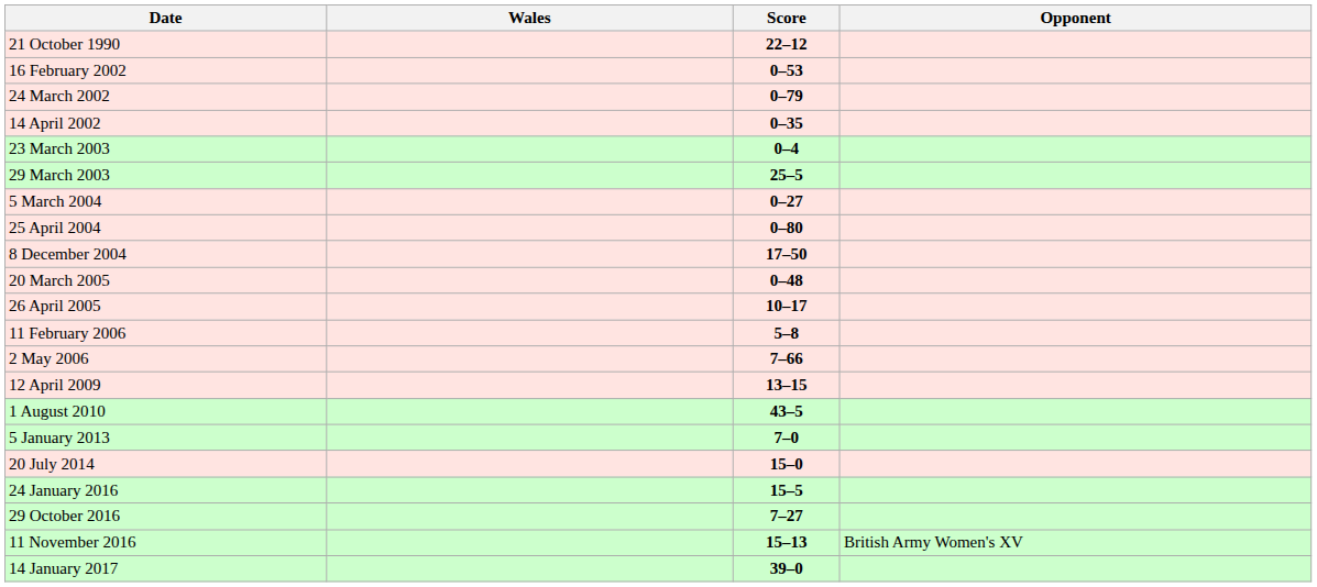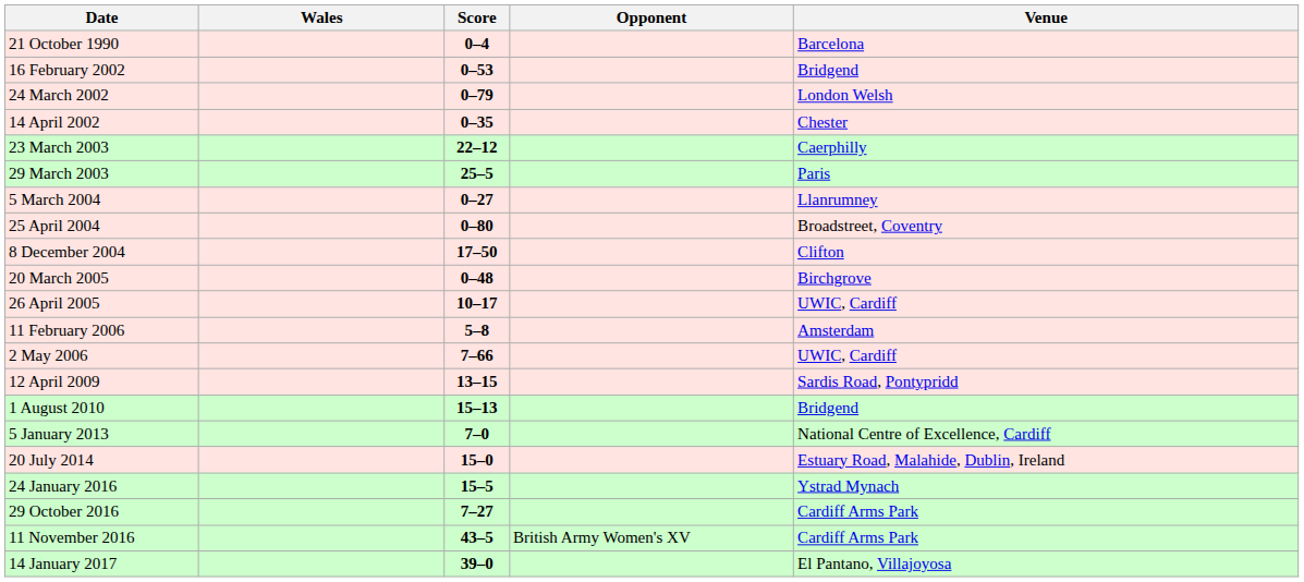 <table class="wikitable sortable" style="width:100%">
 <tr>
 <th style="width:15%">Date</th>
 <th style="width:19%">Wales</th>
 <th style="width:5%">Score</th>
 <th style="width:22%">Opponent</th>
+<th>Venue</th>
 </tr>
 <tr bgcolor="FFE4E1">
 <td>21 October 1990</td>
 <td align="right"></td>
-<td align="center"><strong>22–12</strong></td>
+<td align="center"><strong>0–4</strong></td>
 <td></td>
+<td><a href='#'>Barcelona</a></td>
 </tr>
 <tr bgcolor="FFE4E1">
 <td>16 February 2002</td>
 <td align="right"></td>
 <td align="center"><strong>0–53</strong></td>
 <td></td>
+<td><a href='#'>Bridgend</a></td>
 </tr>
 <tr bgcolor="FFE4E1">
 <td>24 March 2002</td>
 <td align="right"></td>
 <td align="center"><strong>0–79</strong></td>
 <td></td>
+<td><a href='#'>London Welsh</a></td>
 </tr>
 <tr bgcolor="FFE4E1">
 <td>14 April 2002</td>
 <td align="right"></td>
 <td align="center"><strong>0–35</strong></td>
 <td></td>
+<td><a href='#'>Chester</a></td>
 </tr>
 <tr bgcolor="#ccffcc">
 <td>23 March 2003</td>
 <td align="right"></td>
-<td align="center"><strong>0–4</strong></td>
+<td align="center"><strong>22–12</strong></td>
 <td></td>
+<td><a href='#'>Caerphilly</a></td>
 </tr>
 <tr bgcolor="#ccffcc">
 <td>29 March 2003</td>
 <td align="right"></td>
 <td align="center"><strong>25–5</strong></td>
 <td></td>
+<td><a href='#'>Paris</a></td>
 </tr>
 <tr bgcolor="FFE4E1">
 <td>5 March 2004</td>
 <td align="right"></td>
 <td align="center"><strong>0–27</strong></td>
 <td></td>
+<td><a href='#'>Llanrumney</a></td>
 </tr>
 <tr bgcolor="FFE4E1">
 <td>25 April 2004</td>
 <td align="right"></td>
 <td align="center"><strong>0–80</strong></td>
 <td></td>
+<td>Broadstreet, <a href='#'>Coventry</a></td>
 </tr>
 <tr bgcolor="FFE4E1">
 <td>8 December 2004</td>
 <td align="right"></td>
 <td align="center"><strong>17–50</strong></td>
 <td></td>
+<td><a href='#'>Clifton</a></td>
 </tr>
 <tr bgcolor="FFE4E1">
 <td>20 March 2005</td>
 <td align="right"></td>
 <td align="center"><strong>0–48</strong></td>
 <td></td>
+<td><a href='#'>Birchgrove</a></td>
 </tr>
 <tr bgcolor="FFE4E1">
 <td>26 April 2005</td>
 <td align="right"></td>
 <td align="center"><strong>10–17</strong></td>
 <td></td>
+<td><a href='#'>UWIC</a>, <a href='#'>Cardiff</a></td>
 </tr>
 <tr bgcolor="FFE4E1">
 <td>11 February 2006</td>
 <td align="right"></td>
 <td align="center"><strong>5–8</strong></td>
 <td></td>
+<td><a href='#'>Amsterdam</a></td>
 </tr>
 <tr bgcolor="FFE4E1">
 <td>2 May 2006</td>
 <td align="right"></td>
 <td align="center"><strong>7–66</strong></td>
 <td></td>
+<td><a href='#'>UWIC</a>, <a href='#'>Cardiff</a></td>
 </tr>
 <tr bgcolor="FFE4E1">
 <td>12 April 2009</td>
 <td align="right"></td>
 <td align="center"><strong>13–15</strong></td>
 <td></td>
+<td><a href='#'>Sardis Road</a>, <a href='#'>Pontypridd</a></td>
 </tr>
 <tr bgcolor="#ccffcc">
 <td>1 August 2010</td>
 <td align="right"></td>
-<td align="center"><strong>43–5</strong></td>
+<td align="center"><strong>15–13</strong></td>
 <td></td>
+<td><a href='#'>Bridgend</a></td>
 </tr>
 <tr bgcolor="#ccffcc">
 <td>5 January 2013</td>
 <td align="right"></td>
 <td align="center"><strong>7–0</strong> </td>
 <td></td>
+<td>National Centre of Excellence, <a href='#'>Cardiff</a></td>
 </tr>
 <tr bgcolor="FFE4E1">
 <td>20 July 2014</td>
 <td align="right"></td>
 <td align="center"><strong>15–0</strong></td>
 <td></td>
+<td><a href='#'>Estuary Road</a>, <a href='#'>Malahide</a>, <a href='#'>Dublin</a>, Ireland</td>
 </tr>
 <tr bgcolor="#ccffcc">
 <td>24 January 2016</td>
 <td align="right"></td>
 <td align="center"><strong>15–5</strong></td>
 <td></td>
+<td><a href='#'>Ystrad Mynach</a></td>
 </tr>
 <tr bgcolor="#ccffcc">
 <td>29 October 2016</td>
 <td align="right"></td>
 <td align="center"><strong>7–27</strong></td>
 <td></td>
+<td><a href='#'>Cardiff Arms Park</a></td>
 </tr>
 <tr bgcolor="#ccffcc">
 <td>11 November 2016</td>
 <td align="right"></td>
-<td align="center"><strong>15–13</strong></td>
+<td align="center"><strong>43–5</strong></td>
 <td> British Army Women's XV</td>
+<td><a href='#'>Cardiff Arms Park</a></td>
 </tr>
 <tr bgcolor="#ccffcc">
 <td>14 January 2017</td>
 <td align="right"></td>
 <td align="center"><strong>39–0</strong></td>
 <td></td>
+<td>El Pantano, <a href='#'>Villajoyosa</a></td>
 </tr>
 </table>
